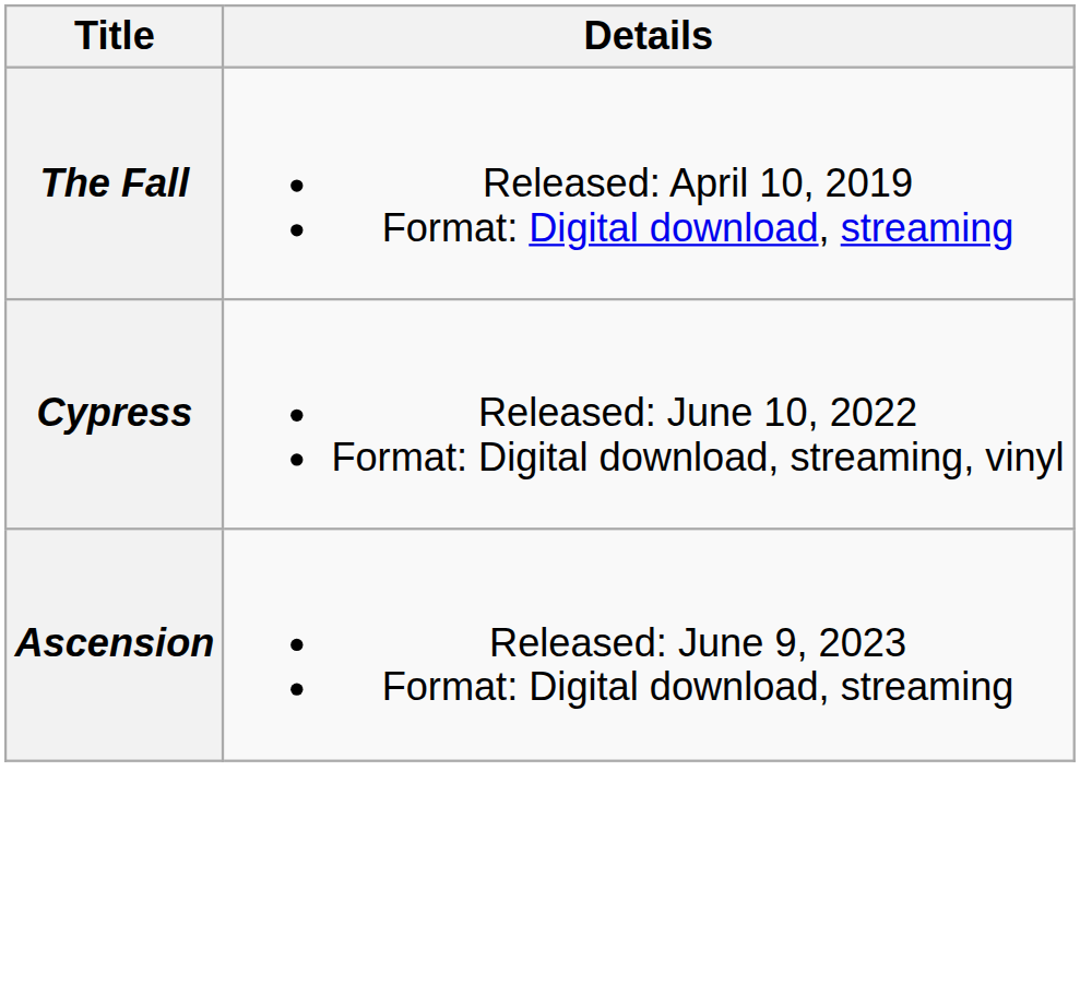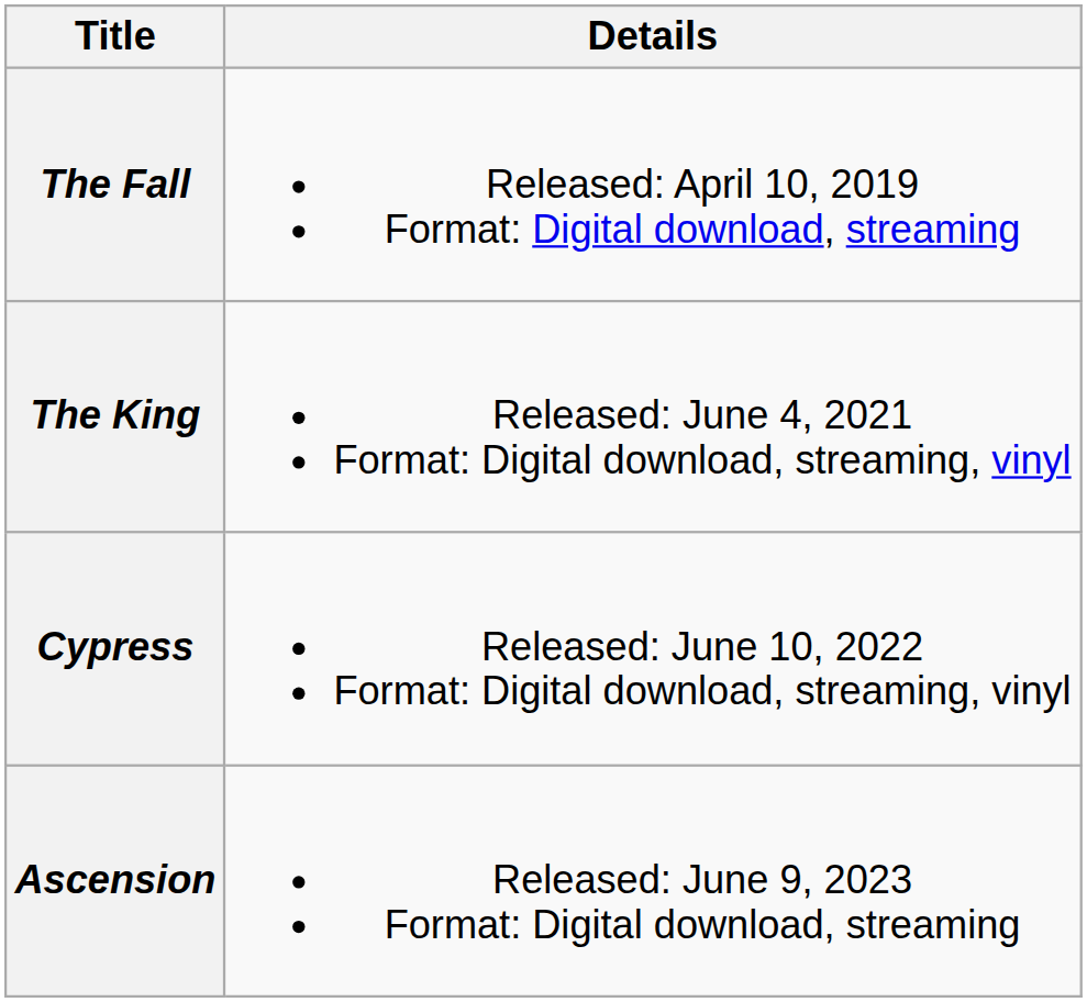 <table class="wikitable plainrowheaders" style="text-align:center">
 <tr>
 <th>Title</th>
 <th>Details</th>
 </tr>
 <tr>
 <th scope="row"><em>The Fall</em></th>
 <td><br><ul><li>Released: April 10, 2019</li><li>Format: <a href='#'>Digital download</a>, <a href='#'>streaming</a></li></ul></td>
 </tr>
 <tr>
+<th scope="row"><em>The King</em></th>
+<td><br><ul><li>Released: June 4, 2021</li><li>Format: Digital download, streaming, <a href='#'>vinyl</a></li></ul></td>
+</tr>
+<tr>
 <th scope="row"><em>Cypress</em></th>
 <td><br><ul><li>Released: June 10, 2022</li><li>Format: Digital download, streaming, vinyl</li></ul></td>
 </tr>
 <tr>
 <th scope="row"><em>Ascension</em></th>
 <td><br><ul><li>Released: June 9, 2023</li><li>Format: Digital download, streaming</li></ul></td>
 </tr>
 </table>
